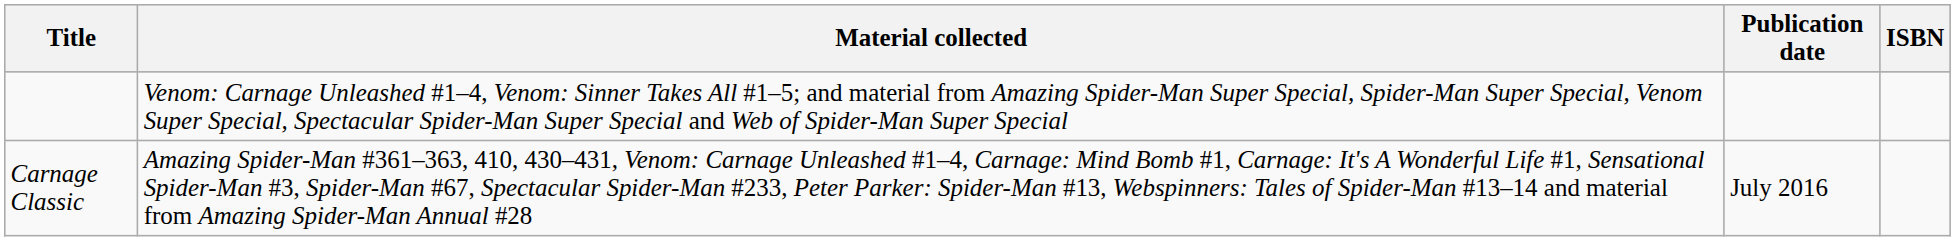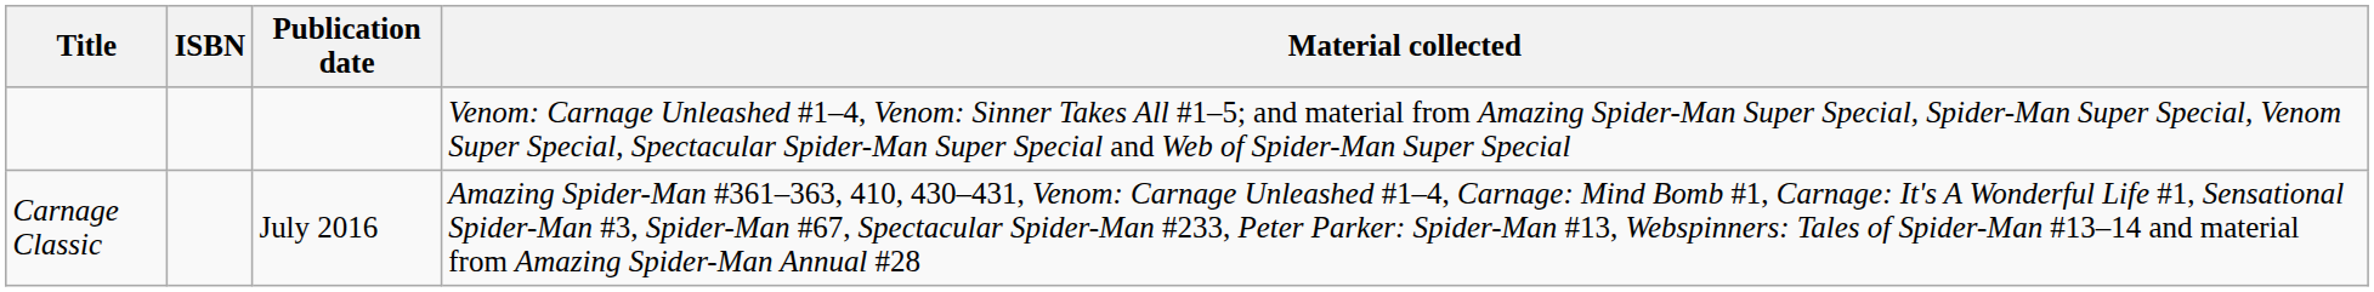 <table class="wikitable">
 <tr>
 <th>Title</th>
+<th>ISBN</th>
+<th>Publication date</th>
 <th>Material collected</th>
-<th>Publication date</th>
-<th>ISBN</th>
 </tr>
 <tr>
 <td><em></em></td>
-<td><em>Venom: Carnage Unleashed</em> #1–4, <em>Venom: Sinner Takes All</em> #1–5; and material from <em>Amazing Spider-Man Super Special, Spider-Man Super Special, Venom Super Special, Spectacular Spider-Man Super Special</em> and <em>Web of Spider-Man Super Special</em></td>
 <td></td>
 <td></td>
+<td><em>Venom: Carnage Unleashed</em> #1–4, <em>Venom: Sinner Takes All</em> #1–5; and material from <em>Amazing Spider-Man Super Special, Spider-Man Super Special, Venom Super Special, Spectacular Spider-Man Super Special</em> and <em>Web of Spider-Man Super Special</em></td>
 </tr>
 <tr>
 <td><em>Carnage Classic</em></td>
+<td></td>
+<td>July 2016</td>
 <td><em>Amazing Spider-Man</em> #361–363, 410, 430–431, <em>Venom: Carnage Unleashed</em> #1–4, <em>Carnage: Mind Bomb</em> #1, <em>Carnage: It's A Wonderful Life</em> #1, <em>Sensational Spider-Man</em> #3, <em>Spider-Man</em> #67, <em>Spectacular Spider-Man</em> #233, <em>Peter Parker: Spider-Man</em> #13, <em>Webspinners: Tales of Spider-Man</em> #13–14 and material from <em>Amazing Spider-Man Annual</em> #28</td>
-<td>July 2016</td>
-<td></td>
 </tr>
 </table>
